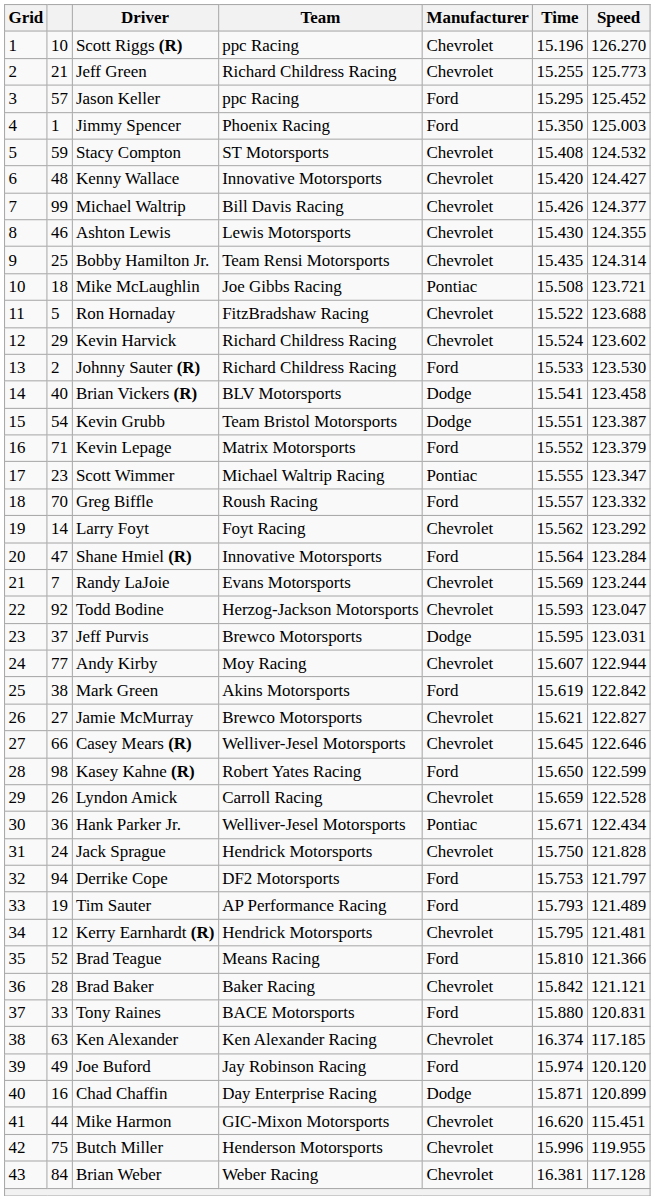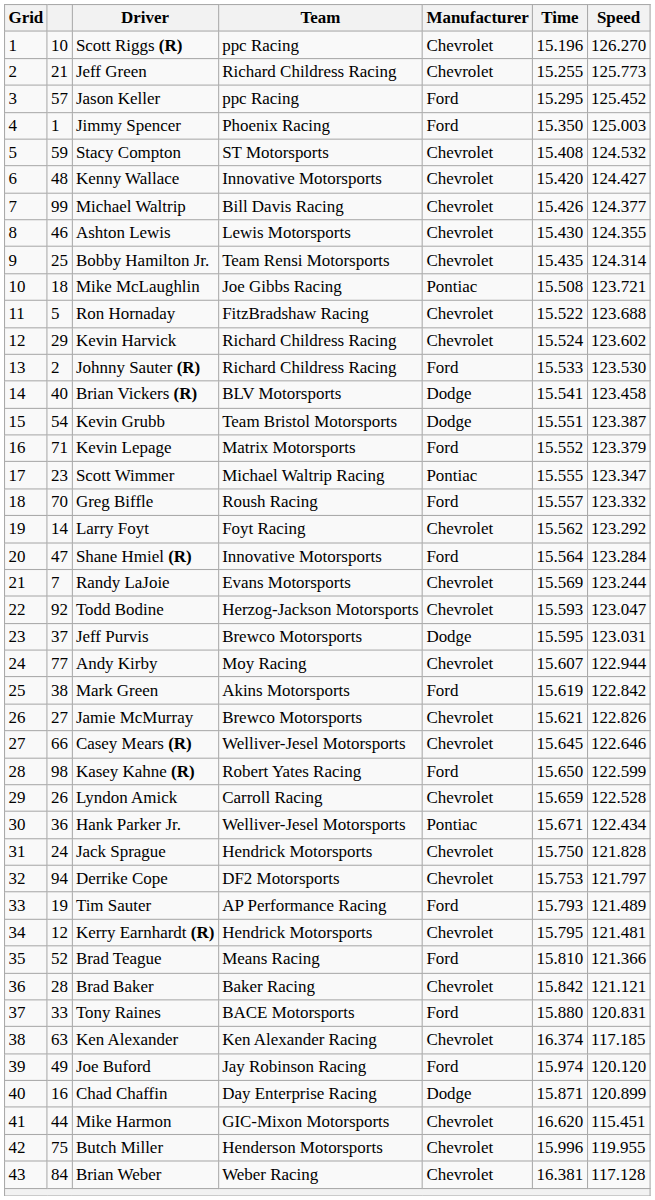 <table class="wikitable">
 <tr>
 <th>Grid</th>
 <th></th>
 <th>Driver</th>
 <th>Team</th>
 <th>Manufacturer</th>
 <th>Time</th>
 <th>Speed</th>
 </tr>
 <tr>
 <td>1</td>
 <td>10</td>
 <td>Scott Riggs <strong>(R)</strong></td>
 <td>ppc Racing</td>
 <td>Chevrolet</td>
 <td>15.196</td>
 <td>126.270</td>
 </tr>
 <tr>
 <td>2</td>
 <td>21</td>
 <td>Jeff Green</td>
 <td>Richard Childress Racing</td>
 <td>Chevrolet</td>
 <td>15.255</td>
 <td>125.773</td>
 </tr>
 <tr>
 <td>3</td>
 <td>57</td>
 <td>Jason Keller</td>
 <td>ppc Racing</td>
 <td>Ford</td>
 <td>15.295</td>
 <td>125.452</td>
 </tr>
 <tr>
 <td>4</td>
 <td>1</td>
 <td>Jimmy Spencer</td>
 <td>Phoenix Racing</td>
 <td>Ford</td>
 <td>15.350</td>
 <td>125.003</td>
 </tr>
 <tr>
 <td>5</td>
 <td>59</td>
 <td>Stacy Compton</td>
 <td>ST Motorsports</td>
 <td>Chevrolet</td>
 <td>15.408</td>
 <td>124.532</td>
 </tr>
 <tr>
 <td>6</td>
 <td>48</td>
 <td>Kenny Wallace</td>
 <td>Innovative Motorsports</td>
 <td>Chevrolet</td>
 <td>15.420</td>
 <td>124.427</td>
 </tr>
 <tr>
 <td>7</td>
 <td>99</td>
 <td>Michael Waltrip</td>
 <td>Bill Davis Racing</td>
 <td>Chevrolet</td>
 <td>15.426</td>
 <td>124.377</td>
 </tr>
 <tr>
 <td>8</td>
 <td>46</td>
 <td>Ashton Lewis</td>
 <td>Lewis Motorsports</td>
 <td>Chevrolet</td>
 <td>15.430</td>
 <td>124.355</td>
 </tr>
 <tr>
 <td>9</td>
 <td>25</td>
 <td>Bobby Hamilton Jr.</td>
 <td>Team Rensi Motorsports</td>
 <td>Chevrolet</td>
 <td>15.435</td>
 <td>124.314</td>
 </tr>
 <tr>
 <td>10</td>
 <td>18</td>
 <td>Mike McLaughlin</td>
 <td>Joe Gibbs Racing</td>
 <td>Pontiac</td>
 <td>15.508</td>
 <td>123.721</td>
 </tr>
 <tr>
 <td>11</td>
 <td>5</td>
 <td>Ron Hornaday</td>
 <td>FitzBradshaw Racing</td>
 <td>Chevrolet</td>
 <td>15.522</td>
 <td>123.688</td>
 </tr>
 <tr>
 <td>12</td>
 <td>29</td>
 <td>Kevin Harvick</td>
 <td>Richard Childress Racing</td>
 <td>Chevrolet</td>
 <td>15.524</td>
 <td>123.602</td>
 </tr>
 <tr>
 <td>13</td>
 <td>2</td>
 <td>Johnny Sauter <strong>(R)</strong></td>
 <td>Richard Childress Racing</td>
 <td>Ford</td>
 <td>15.533</td>
 <td>123.530</td>
 </tr>
 <tr>
 <td>14</td>
 <td>40</td>
 <td>Brian Vickers <strong>(R)</strong></td>
 <td>BLV Motorsports</td>
 <td>Dodge</td>
 <td>15.541</td>
 <td>123.458</td>
 </tr>
 <tr>
 <td>15</td>
 <td>54</td>
 <td>Kevin Grubb</td>
 <td>Team Bristol Motorsports</td>
 <td>Dodge</td>
 <td>15.551</td>
 <td>123.387</td>
 </tr>
 <tr>
 <td>16</td>
 <td>71</td>
 <td>Kevin Lepage</td>
 <td>Matrix Motorsports</td>
 <td>Ford</td>
 <td>15.552</td>
 <td>123.379</td>
 </tr>
 <tr>
 <td>17</td>
 <td>23</td>
 <td>Scott Wimmer</td>
 <td>Michael Waltrip Racing</td>
 <td>Pontiac</td>
 <td>15.555</td>
 <td>123.347</td>
 </tr>
 <tr>
 <td>18</td>
 <td>70</td>
 <td>Greg Biffle</td>
 <td>Roush Racing</td>
 <td>Ford</td>
 <td>15.557</td>
 <td>123.332</td>
 </tr>
 <tr>
 <td>19</td>
 <td>14</td>
 <td>Larry Foyt</td>
 <td>Foyt Racing</td>
 <td>Chevrolet</td>
 <td>15.562</td>
 <td>123.292</td>
 </tr>
 <tr>
 <td>20</td>
 <td>47</td>
 <td>Shane Hmiel <strong>(R)</strong></td>
 <td>Innovative Motorsports</td>
 <td>Ford</td>
 <td>15.564</td>
 <td>123.284</td>
 </tr>
 <tr>
 <td>21</td>
 <td>7</td>
 <td>Randy LaJoie</td>
 <td>Evans Motorsports</td>
 <td>Chevrolet</td>
 <td>15.569</td>
 <td>123.244</td>
 </tr>
 <tr>
 <td>22</td>
 <td>92</td>
 <td>Todd Bodine</td>
 <td>Herzog-Jackson Motorsports</td>
 <td>Chevrolet</td>
 <td>15.593</td>
 <td>123.047</td>
 </tr>
 <tr>
 <td>23</td>
 <td>37</td>
 <td>Jeff Purvis</td>
 <td>Brewco Motorsports</td>
 <td>Dodge</td>
 <td>15.595</td>
 <td>123.031</td>
 </tr>
 <tr>
 <td>24</td>
 <td>77</td>
 <td>Andy Kirby</td>
 <td>Moy Racing</td>
 <td>Chevrolet</td>
 <td>15.607</td>
 <td>122.944</td>
 </tr>
 <tr>
 <td>25</td>
 <td>38</td>
 <td>Mark Green</td>
 <td>Akins Motorsports</td>
 <td>Ford</td>
 <td>15.619</td>
 <td>122.842</td>
 </tr>
 <tr>
 <td>26</td>
 <td>27</td>
 <td>Jamie McMurray</td>
 <td>Brewco Motorsports</td>
 <td>Chevrolet</td>
 <td>15.621</td>
-<td>122.827</td>
+<td>122.826</td>
 </tr>
 <tr>
 <td>27</td>
 <td>66</td>
 <td>Casey Mears <strong>(R)</strong></td>
 <td>Welliver-Jesel Motorsports</td>
 <td>Chevrolet</td>
 <td>15.645</td>
 <td>122.646</td>
 </tr>
 <tr>
 <td>28</td>
 <td>98</td>
 <td>Kasey Kahne <strong>(R)</strong></td>
 <td>Robert Yates Racing</td>
 <td>Ford</td>
 <td>15.650</td>
 <td>122.599</td>
 </tr>
 <tr>
 <td>29</td>
 <td>26</td>
 <td>Lyndon Amick</td>
 <td>Carroll Racing</td>
 <td>Chevrolet</td>
 <td>15.659</td>
 <td>122.528</td>
 </tr>
 <tr>
 <td>30</td>
 <td>36</td>
 <td>Hank Parker Jr.</td>
 <td>Welliver-Jesel Motorsports</td>
 <td>Pontiac</td>
 <td>15.671</td>
 <td>122.434</td>
 </tr>
 <tr>
 <td>31</td>
 <td>24</td>
 <td>Jack Sprague</td>
 <td>Hendrick Motorsports</td>
 <td>Chevrolet</td>
 <td>15.750</td>
 <td>121.828</td>
 </tr>
 <tr>
 <td>32</td>
 <td>94</td>
 <td>Derrike Cope</td>
 <td>DF2 Motorsports</td>
-<td>Ford</td>
+<td>Chevrolet</td>
 <td>15.753</td>
 <td>121.797</td>
 </tr>
 <tr>
 <td>33</td>
 <td>19</td>
 <td>Tim Sauter</td>
 <td>AP Performance Racing</td>
 <td>Ford</td>
 <td>15.793</td>
 <td>121.489</td>
 </tr>
 <tr>
 <td>34</td>
 <td>12</td>
 <td>Kerry Earnhardt <strong>(R)</strong></td>
 <td>Hendrick Motorsports</td>
 <td>Chevrolet</td>
 <td>15.795</td>
 <td>121.481</td>
 </tr>
 <tr>
 <td>35</td>
 <td>52</td>
 <td>Brad Teague</td>
 <td>Means Racing</td>
 <td>Ford</td>
 <td>15.810</td>
 <td>121.366</td>
 </tr>
 <tr>
 <td>36</td>
 <td>28</td>
 <td>Brad Baker</td>
 <td>Baker Racing</td>
 <td>Chevrolet</td>
 <td>15.842</td>
 <td>121.121</td>
 </tr>
 <tr>
 <td>37</td>
 <td>33</td>
 <td>Tony Raines</td>
 <td>BACE Motorsports</td>
 <td>Ford</td>
 <td>15.880</td>
 <td>120.831</td>
 </tr>
 <tr>
 <td>38</td>
 <td>63</td>
 <td>Ken Alexander</td>
 <td>Ken Alexander Racing</td>
 <td>Chevrolet</td>
 <td>16.374</td>
 <td>117.185</td>
 </tr>
 <tr>
 <td>39</td>
 <td>49</td>
 <td>Joe Buford</td>
 <td>Jay Robinson Racing</td>
 <td>Ford</td>
 <td>15.974</td>
 <td>120.120</td>
 </tr>
 <tr>
 <td>40</td>
 <td>16</td>
 <td>Chad Chaffin</td>
 <td>Day Enterprise Racing</td>
 <td>Dodge</td>
 <td>15.871</td>
 <td>120.899</td>
 </tr>
 <tr>
 <td>41</td>
 <td>44</td>
 <td>Mike Harmon</td>
 <td>GIC-Mixon Motorsports</td>
 <td>Chevrolet</td>
 <td>16.620</td>
 <td>115.451</td>
 </tr>
 <tr>
 <td>42</td>
 <td>75</td>
 <td>Butch Miller</td>
 <td>Henderson Motorsports</td>
 <td>Chevrolet</td>
 <td>15.996</td>
 <td>119.955</td>
 </tr>
 <tr>
 <td>43</td>
 <td>84</td>
 <td>Brian Weber</td>
 <td>Weber Racing</td>
 <td>Chevrolet</td>
 <td>16.381</td>
 <td>117.128</td>
 </tr>
 <tr>
 <th colspan="7"></th>
 </tr>
 </table>
